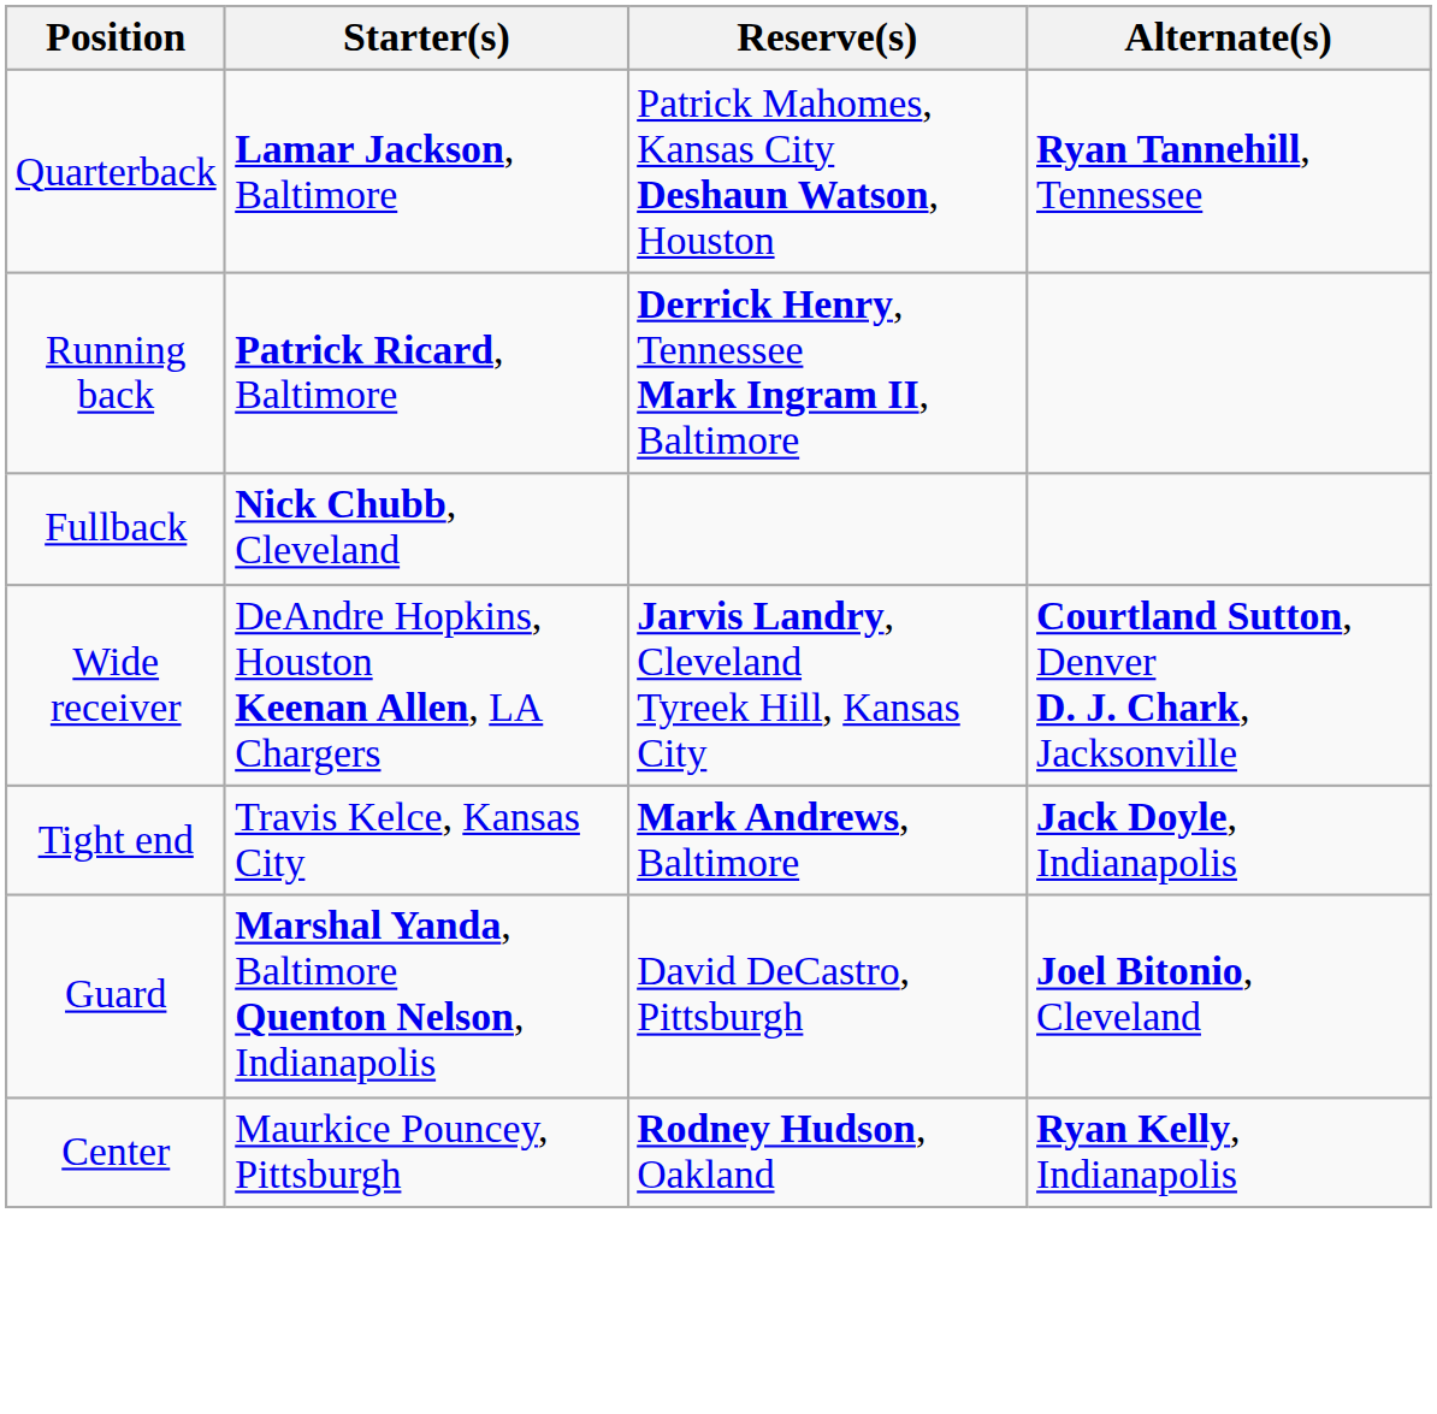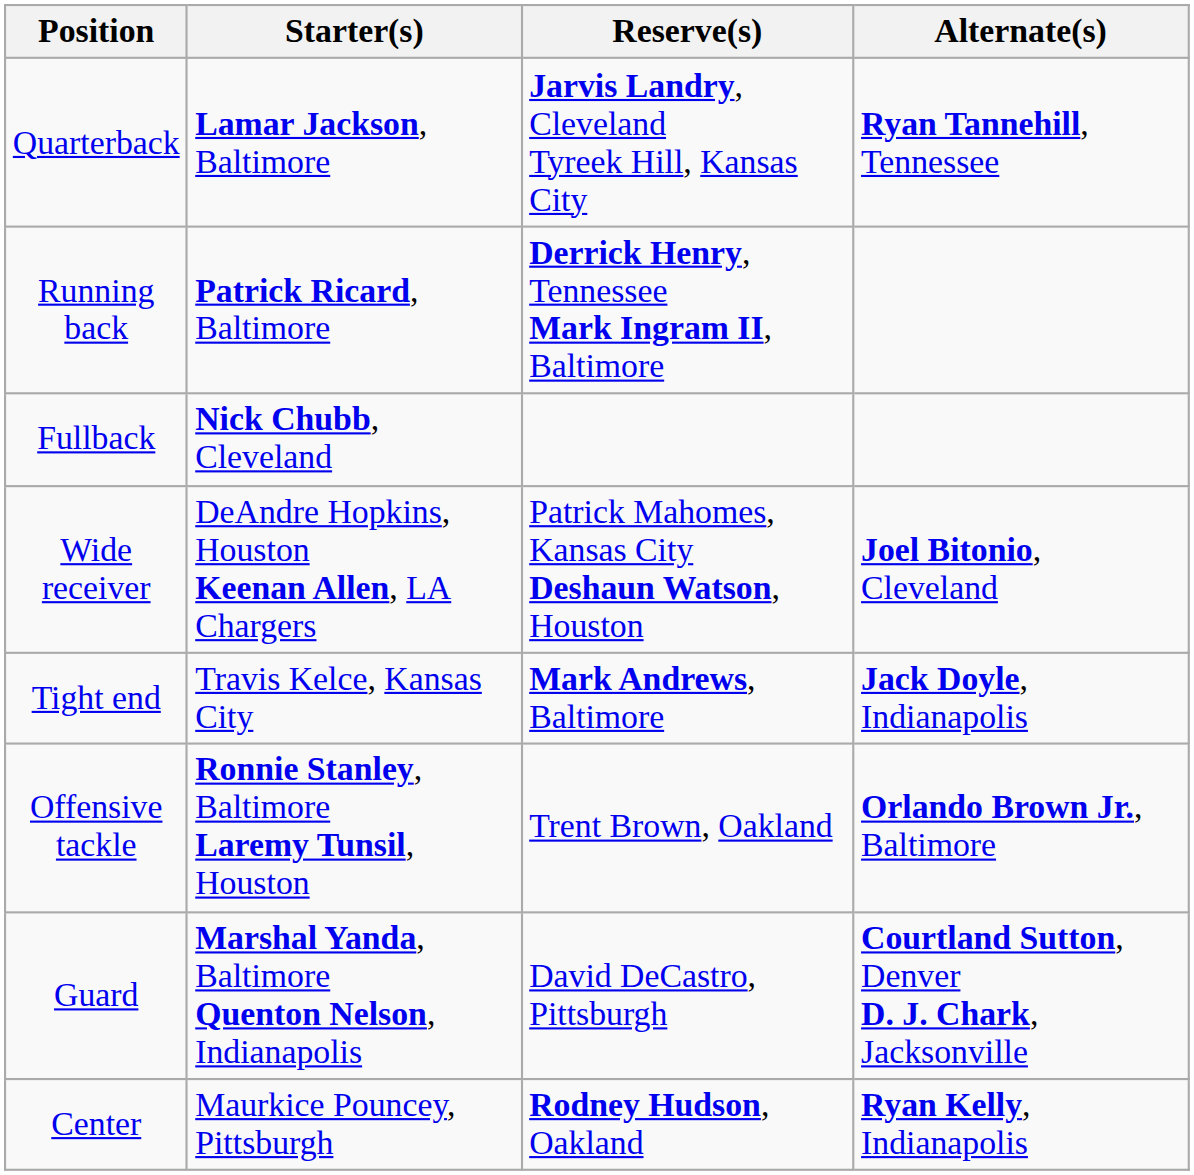 <table class="wikitable" style="width:90%;">
 <tr>
 <th style="width:10%;">Position</th>
 <th style="width:30%;">Starter(s)</th>
 <th style="width:30%;">Reserve(s)</th>
 <th style="width:30%;">Alternate(s)</th>
 </tr>
 <tr>
 <td align=center><a href='#'>Quarterback</a></td>
 <td> <strong><a href='#'>Lamar Jackson</a></strong>, <a href='#'>Baltimore</a></td>
-<td> <a href='#'>Patrick Mahomes</a>, <a href='#'>Kansas City</a><br> <strong><a href='#'>Deshaun Watson</a></strong>, <a href='#'>Houston</a></td>
+<td> <strong><a href='#'>Jarvis Landry</a></strong>, <a href='#'>Cleveland</a><br> <a href='#'>Tyreek Hill</a>, <a href='#'>Kansas City</a></td>
 <td> <strong><a href='#'>Ryan Tannehill</a></strong>, <a href='#'>Tennessee</a></td>
 </tr>
 <tr>
 <td align=center><a href='#'>Running back</a></td>
 <td> <strong><a href='#'>Patrick Ricard</a></strong>, <a href='#'>Baltimore</a></td>
 <td> <strong><a href='#'>Derrick Henry</a></strong>, <a href='#'>Tennessee</a><br> <strong><a href='#'>Mark Ingram II</a></strong>, <a href='#'>Baltimore</a></td>
 <td></td>
 </tr>
 <tr>
 <td align=center><a href='#'>Fullback</a></td>
 <td> <strong><a href='#'>Nick Chubb</a></strong>, <a href='#'>Cleveland</a></td>
 <td></td>
 <td></td>
 </tr>
 <tr>
 <td align=center><a href='#'>Wide receiver</a></td>
 <td> <a href='#'>DeAndre Hopkins</a>, <a href='#'>Houston</a><br> <strong><a href='#'>Keenan Allen</a></strong>, <a href='#'>LA Chargers</a></td>
-<td> <strong><a href='#'>Jarvis Landry</a></strong>, <a href='#'>Cleveland</a><br> <a href='#'>Tyreek Hill</a>, <a href='#'>Kansas City</a></td>
-<td> <strong><a href='#'>Courtland Sutton</a></strong>, <a href='#'>Denver</a><br> <strong><a href='#'>D. J. Chark</a></strong>, <a href='#'>Jacksonville</a></td>
+<td> <a href='#'>Patrick Mahomes</a>, <a href='#'>Kansas City</a><br> <strong><a href='#'>Deshaun Watson</a></strong>, <a href='#'>Houston</a></td>
+<td> <strong><a href='#'>Joel Bitonio</a></strong>, <a href='#'>Cleveland</a></td>
 </tr>
 <tr>
 <td align=center><a href='#'>Tight end</a></td>
 <td> <a href='#'>Travis Kelce</a>, <a href='#'>Kansas City</a></td>
 <td> <strong><a href='#'>Mark Andrews</a></strong>, <a href='#'>Baltimore</a></td>
 <td> <strong><a href='#'>Jack Doyle</a></strong>, <a href='#'>Indianapolis</a></td>
 </tr>
 <tr>
+<td align=center><a href='#'>Offensive tackle</a></td>
+<td> <strong><a href='#'>Ronnie Stanley</a></strong>, <a href='#'>Baltimore</a><br> <strong><a href='#'>Laremy Tunsil</a></strong>, <a href='#'>Houston</a></td>
+<td> <a href='#'>Trent Brown</a>, <a href='#'>Oakland</a></td>
+<td> <strong><a href='#'>Orlando Brown Jr.</a></strong>, <a href='#'>Baltimore</a></td>
+</tr>
+<tr>
 <td align=center><a href='#'>Guard</a></td>
 <td> <strong><a href='#'>Marshal Yanda</a></strong>, <a href='#'>Baltimore</a><br> <strong><a href='#'>Quenton Nelson</a></strong>, <a href='#'>Indianapolis</a></td>
 <td> <a href='#'>David DeCastro</a>, <a href='#'>Pittsburgh</a></td>
-<td> <strong><a href='#'>Joel Bitonio</a></strong>, <a href='#'>Cleveland</a></td>
+<td> <strong><a href='#'>Courtland Sutton</a></strong>, <a href='#'>Denver</a><br> <strong><a href='#'>D. J. Chark</a></strong>, <a href='#'>Jacksonville</a></td>
 </tr>
 <tr>
 <td align=center><a href='#'>Center</a></td>
 <td> <a href='#'>Maurkice Pouncey</a>, <a href='#'>Pittsburgh</a></td>
 <td> <strong><a href='#'>Rodney Hudson</a></strong>, <a href='#'>Oakland</a></td>
 <td> <strong><a href='#'>Ryan Kelly</a></strong>, <a href='#'>Indianapolis</a></td>
 </tr>
 </table>
